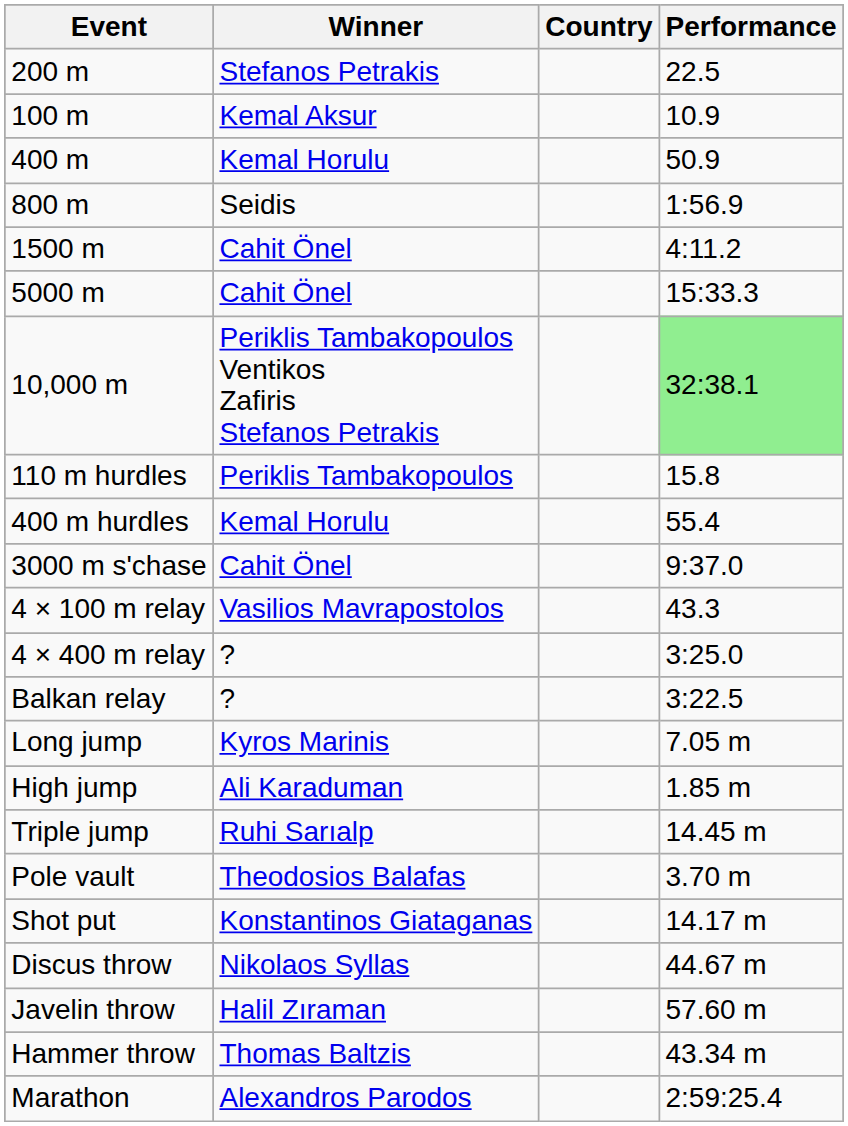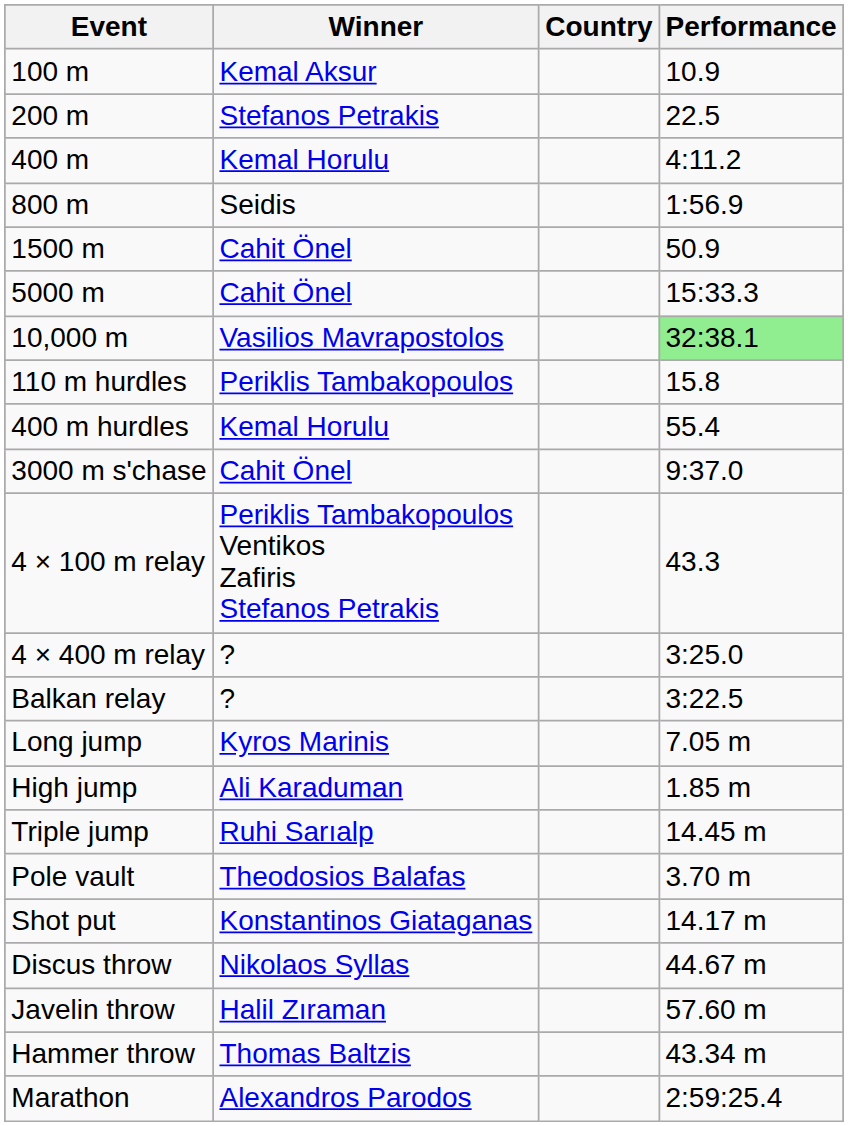 <table class=wikitable>
 <tr>
 <th>Event</th>
 <th>Winner</th>
 <th>Country</th>
 <th>Performance</th>
 </tr>
 <tr>
+<td>100 m</td>
+<td><a href='#'>Kemal Aksur</a></td>
+<td></td>
+<td>10.9</td>
+</tr>
+<tr>
 <td>200 m</td>
 <td><a href='#'>Stefanos Petrakis</a></td>
 <td></td>
 <td>22.5</td>
 </tr>
 <tr>
-<td>100 m</td>
-<td><a href='#'>Kemal Aksur</a></td>
-<td></td>
-<td>10.9</td>
-</tr>
-<tr>
 <td>400 m</td>
 <td><a href='#'>Kemal Horulu</a></td>
 <td></td>
-<td>50.9</td>
+<td>4:11.2</td>
 </tr>
 <tr>
 <td>800 m</td>
 <td>Seidis</td>
 <td></td>
 <td>1:56.9</td>
 </tr>
 <tr>
 <td>1500 m</td>
 <td><a href='#'>Cahit Önel</a></td>
 <td></td>
-<td>4:11.2</td>
+<td>50.9</td>
 </tr>
 <tr>
 <td>5000 m</td>
 <td><a href='#'>Cahit Önel</a></td>
 <td></td>
 <td>15:33.3</td>
 </tr>
 <tr>
 <td>10,000 m</td>
-<td><a href='#'>Periklis Tambakopoulos</a><br>Ventikos<br>Zafiris<br><a href='#'>Stefanos Petrakis</a></td>
+<td><a href='#'>Vasilios Mavrapostolos</a></td>
 <td></td>
 <td style="background: lightgreen;">32:38.1</td>
 </tr>
 <tr>
 <td>110 m hurdles</td>
 <td><a href='#'>Periklis Tambakopoulos</a></td>
 <td></td>
 <td>15.8</td>
 </tr>
 <tr>
 <td>400 m hurdles</td>
 <td><a href='#'>Kemal Horulu</a></td>
 <td></td>
 <td>55.4</td>
 </tr>
 <tr>
 <td>3000 m s'chase</td>
 <td><a href='#'>Cahit Önel</a></td>
 <td></td>
 <td>9:37.0</td>
 </tr>
 <tr>
 <td>4 × 100 m relay</td>
-<td><a href='#'>Vasilios Mavrapostolos</a></td>
+<td><a href='#'>Periklis Tambakopoulos</a><br>Ventikos<br>Zafiris<br><a href='#'>Stefanos Petrakis</a></td>
 <td></td>
 <td>43.3</td>
 </tr>
 <tr>
 <td>4 × 400 m relay</td>
 <td>?</td>
 <td></td>
 <td>3:25.0</td>
 </tr>
 <tr>
 <td>Balkan relay</td>
 <td>?</td>
 <td></td>
 <td>3:22.5</td>
 </tr>
 <tr>
 <td>Long jump</td>
 <td><a href='#'>Kyros Marinis</a></td>
 <td></td>
 <td>7.05 m</td>
 </tr>
 <tr>
 <td>High jump</td>
 <td><a href='#'>Ali Karaduman</a></td>
 <td></td>
 <td>1.85 m</td>
 </tr>
 <tr>
 <td>Triple jump</td>
 <td><a href='#'>Ruhi Sarıalp</a></td>
 <td></td>
 <td>14.45 m</td>
 </tr>
 <tr>
 <td>Pole vault</td>
 <td><a href='#'>Theodosios Balafas</a></td>
 <td></td>
 <td>3.70 m</td>
 </tr>
 <tr>
 <td>Shot put</td>
 <td><a href='#'>Konstantinos Giataganas</a></td>
 <td></td>
 <td>14.17 m</td>
 </tr>
 <tr>
 <td>Discus throw</td>
 <td><a href='#'>Nikolaos Syllas</a></td>
 <td></td>
 <td>44.67 m</td>
 </tr>
 <tr>
 <td>Javelin throw</td>
 <td><a href='#'>Halil Zıraman</a></td>
 <td></td>
 <td>57.60 m</td>
 </tr>
 <tr>
 <td>Hammer throw</td>
 <td><a href='#'>Thomas Baltzis</a></td>
 <td></td>
 <td>43.34 m</td>
 </tr>
 <tr>
 <td>Marathon</td>
 <td><a href='#'>Alexandros Parodos</a></td>
 <td></td>
 <td>2:59:25.4</td>
 </tr>
 </table>
